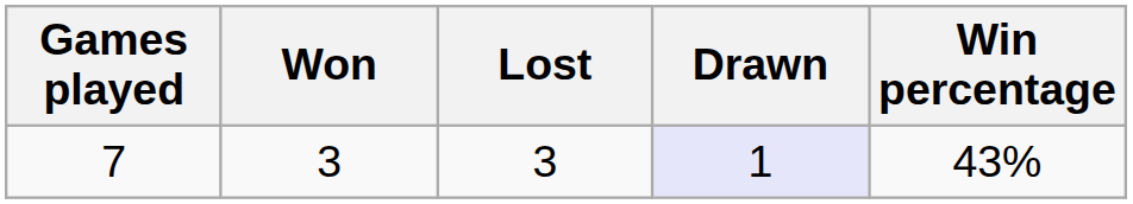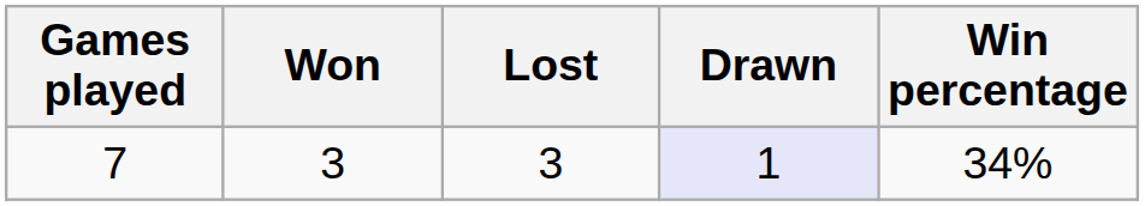 <table class="wikitable" style="text-align:center">
 <tr>
 <th width="70">Games played</th>
 <th width="70">Won</th>
 <th width="70">Lost</th>
 <th width="70">Drawn</th>
 <th width="70">Win percentage</th>
 </tr>
 <tr>
 <td>7</td>
 <td>3</td>
 <td>3</td>
 <td style="background: lavender;">1</td>
-<td>43%</td>
+<td>34%</td>
 </tr>
 </table>
